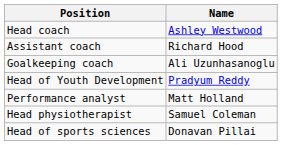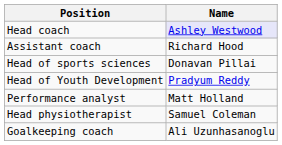 <table class="wikitable">
 <tr>
 <th>Position</th>
 <th>Name</th>
 </tr>
 <tr>
 <td>Head coach</td>
-<td> <a href='#'>Ashley Westwood</a></td>
+<td style="background: lavender;"> <a href='#'>Ashley Westwood</a></td>
 </tr>
 <tr>
 <td>Assistant coach</td>
 <td> Richard Hood</td>
 </tr>
 <tr>
-<td>Goalkeeping coach</td>
-<td> Ali Uzunhasanoglu</td>
+<td>Head of sports sciences</td>
+<td> Donavan Pillai</td>
 </tr>
 <tr>
 <td>Head of Youth Development</td>
 <td> <a href='#'>Pradyum Reddy</a></td>
 </tr>
 <tr>
 <td>Performance analyst</td>
 <td> Matt Holland</td>
 </tr>
 <tr>
 <td>Head physiotherapist</td>
 <td> Samuel Coleman</td>
 </tr>
 <tr>
-<td>Head of sports sciences</td>
-<td> Donavan Pillai</td>
+<td>Goalkeeping coach</td>
+<td> Ali Uzunhasanoglu</td>
 </tr>
 </table>
